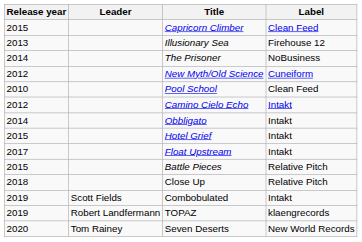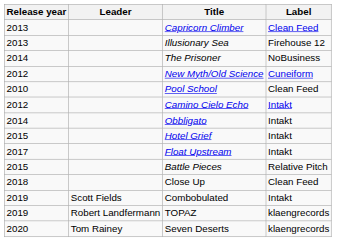 <table class="wikitable sortable">
 <tr>
 <th>Release year</th>
 <th>Leader</th>
 <th>Title</th>
 <th>Label</th>
 </tr>
 <tr>
-<td>2015</td>
+<td>2013</td>
 <td></td>
 <td><em><a href='#'>Capricorn Climber</a></em></td>
 <td><a href='#'>Clean Feed</a></td>
 </tr>
 <tr>
 <td>2013</td>
 <td></td>
 <td><em>Illusionary Sea</em></td>
 <td>Firehouse 12</td>
 </tr>
 <tr>
 <td>2014</td>
 <td></td>
 <td><em>The Prisoner</em></td>
 <td>NoBusiness</td>
 </tr>
 <tr>
 <td>2012</td>
 <td></td>
 <td><em><a href='#'>New Myth/Old Science</a></em></td>
 <td><a href='#'>Cuneiform</a></td>
 </tr>
 <tr>
 <td>2010</td>
 <td></td>
 <td><em><a href='#'>Pool School</a></em></td>
 <td>Clean Feed</td>
 </tr>
 <tr>
 <td>2012</td>
 <td></td>
 <td><em><a href='#'>Camino Cielo Echo</a></em></td>
 <td><a href='#'>Intakt</a></td>
 </tr>
 <tr>
 <td>2014</td>
 <td></td>
 <td><em><a href='#'>Obbligato</a></em></td>
 <td>Intakt</td>
 </tr>
 <tr>
 <td>2015</td>
 <td></td>
 <td><em><a href='#'>Hotel Grief</a></em></td>
 <td>Intakt</td>
 </tr>
 <tr>
 <td>2017</td>
 <td></td>
 <td><em><a href='#'>Float Upstream</a></em></td>
 <td>Intakt</td>
 </tr>
 <tr>
 <td>2015</td>
 <td></td>
 <td><em>Battle Pieces</em></td>
 <td>Relative Pitch</td>
 </tr>
 <tr>
 <td>2018</td>
 <td></td>
 <td>Close Up</td>
-<td>Relative Pitch</td>
+<td>Clean Feed</td>
 </tr>
 <tr>
 <td>2019</td>
 <td>Scott Fields</td>
 <td>Combobulated</td>
 <td>Intakt</td>
 </tr>
 <tr>
 <td>2019</td>
 <td>Robert Landfermann</td>
 <td>TOPAZ</td>
 <td>klaengrecords</td>
 </tr>
 <tr>
 <td>2020</td>
 <td>Tom Rainey</td>
 <td>Seven Deserts</td>
-<td>New World Records</td>
+<td>klaengrecords</td>
 </tr>
 </table>
